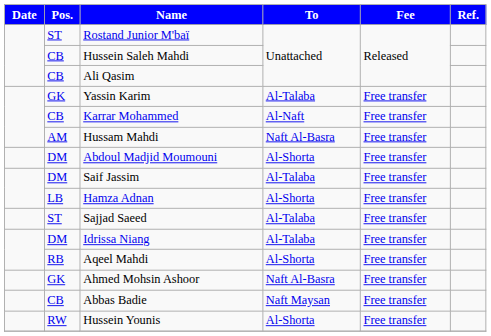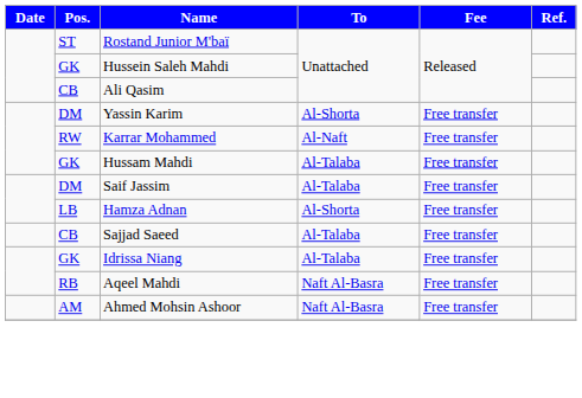 <table class="wikitable sortable" style="width:85%; text-align:center; font-size:85%; text-align:left;">
 <tr>
 <th style="color:white; background:blue;">Date</th>
 <th style="color:white; background:blue;">Pos.</th>
 <th style="color:white; background:blue;">Name</th>
 <th style="color:white; background:blue;">To</th>
 <th style="color:white; background:blue;">Fee</th>
 <th style="color:white; background:blue;">Ref.</th>
 </tr>
 <tr>
 <td rowspan="3"></td>
 <td><a href='#'>ST</a></td>
 <td> <a href='#'>Rostand Junior M'baï</a></td>
 <td rowspan="3">Unattached</td>
 <td rowspan="3">Released</td>
 <td></td>
 </tr>
 <tr>
-<td><a href='#'>CB</a></td>
+<td><a href='#'>GK</a></td>
 <td> Hussein Saleh Mahdi</td>
 <td></td>
 </tr>
 <tr>
 <td><a href='#'>CB</a></td>
 <td> Ali Qasim</td>
 <td></td>
 </tr>
 <tr>
 <td rowspan="3"></td>
-<td><a href='#'>GK</a></td>
+<td><a href='#'>DM</a></td>
 <td> Yassin Karim</td>
-<td> <a href='#'>Al-Talaba</a></td>
+<td> <a href='#'>Al-Shorta</a></td>
 <td rowspan="1"><a href='#'>Free transfer</a></td>
 <td></td>
 </tr>
 <tr>
-<td><a href='#'>CB</a></td>
+<td><a href='#'>RW</a></td>
 <td> <a href='#'>Karrar Mohammed</a></td>
 <td> <a href='#'>Al-Naft</a></td>
 <td rowspan="1"><a href='#'>Free transfer</a></td>
 <td></td>
 </tr>
 <tr>
-<td><a href='#'>AM</a></td>
+<td><a href='#'>GK</a></td>
 <td>  Hussam Mahdi</td>
-<td> <a href='#'>Naft Al-Basra</a></td>
-<td rowspan="1"><a href='#'>Free transfer</a></td>
-<td></td>
-</tr>
-<tr>
-<td rowspan="1"></td>
-<td><a href='#'>DM</a></td>
-<td> <a href='#'>Abdoul Madjid Moumouni</a></td>
-<td> <a href='#'>Al-Shorta</a></td>
+<td> <a href='#'>Al-Talaba</a></td>
 <td rowspan="1"><a href='#'>Free transfer</a></td>
 <td></td>
 </tr>
 <tr>
 <td rowspan="2"></td>
 <td><a href='#'>DM</a></td>
 <td> Saif Jassim</td>
 <td> <a href='#'>Al-Talaba</a></td>
 <td rowspan="1"><a href='#'>Free transfer</a></td>
 <td></td>
 </tr>
 <tr>
 <td><a href='#'>LB</a></td>
 <td> <a href='#'>Hamza Adnan</a></td>
 <td> <a href='#'>Al-Shorta</a></td>
 <td rowspan="1"><a href='#'>Free transfer</a></td>
 <td></td>
 </tr>
 <tr>
 <td rowspan="1"></td>
-<td><a href='#'>ST</a></td>
+<td><a href='#'>CB</a></td>
 <td> Sajjad Saeed</td>
 <td> <a href='#'>Al-Talaba</a></td>
 <td rowspan="1"><a href='#'>Free transfer</a></td>
 <td></td>
 </tr>
 <tr>
 <td rowspan="2"></td>
-<td><a href='#'>DM</a></td>
+<td><a href='#'>GK</a></td>
 <td> <a href='#'>Idrissa Niang</a></td>
 <td> <a href='#'>Al-Talaba</a></td>
 <td rowspan="1"><a href='#'>Free transfer</a></td>
 <td></td>
 </tr>
 <tr>
 <td><a href='#'>RB</a></td>
 <td> Aqeel Mahdi</td>
-<td> <a href='#'>Al-Shorta</a></td>
+<td> <a href='#'>Naft Al-Basra</a></td>
 <td rowspan="1"><a href='#'>Free transfer</a></td>
 <td></td>
 </tr>
 <tr>
 <td rowspan="1"></td>
-<td><a href='#'>GK</a></td>
+<td><a href='#'>AM</a></td>
 <td> Ahmed Mohsin Ashoor</td>
 <td> <a href='#'>Naft Al-Basra</a></td>
 <td rowspan="1"><a href='#'>Free transfer</a></td>
 <td></td>
 </tr>
 <tr>
-<td rowspan="1"></td>
-<td><a href='#'>CB</a></td>
-<td> Abbas Badie</td>
-<td> <a href='#'>Naft Maysan</a></td>
-<td rowspan="1"><a href='#'>Free transfer</a></td>
-<td></td>
-</tr>
-<tr>
-<td rowspan="1"></td>
-<td><a href='#'>RW</a></td>
-<td> Hussein Younis</td>
-<td> <a href='#'>Al-Shorta</a></td>
-<td rowspan="1"><a href='#'>Free transfer</a></td>
-<td></td>
-</tr>
-<tr>
 </tr>
 </table>
